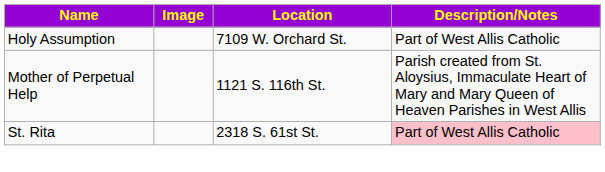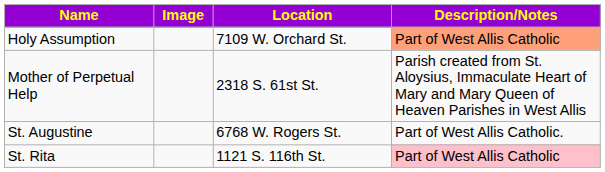 <table class="wikitable sortable" style="width:75%">
 <tr>
 <th style="background:darkviolet; color:yellow;" width="25%"><strong>Name</strong></th>
 <th style="background:darkviolet; color:yellow;" width="10%"><strong>Image</strong></th>
 <th style="background:darkviolet; color:yellow;" width="30%"><strong>Location</strong></th>
 <th style="background:darkviolet; color:yellow;" width="35%"><strong>Description/Notes</strong></th>
 </tr>
 <tr>
 <td>Holy Assumption</td>
 <td></td>
 <td>7109 W. Orchard St.</td>
-<td>Part of West Allis Catholic</td>
+<td style="background: lightsalmon;">Part of West Allis Catholic</td>
 </tr>
 <tr>
 <td>Mother of Perpetual Help</td>
 <td></td>
-<td>1121 S. 116th St.</td>
+<td>2318 S. 61st St.</td>
 <td>Parish created from St. Aloysius, Immaculate Heart of Mary and Mary Queen of Heaven Parishes in West Allis</td>
+</tr>
+<tr>
+<td>St. Augustine</td>
+<td></td>
+<td>6768 W. Rogers St.</td>
+<td>Part of West Allis Catholic.</td>
 </tr>
 <tr>
 <td>St. Rita</td>
 <td></td>
-<td>2318 S. 61st St.</td>
+<td>1121 S. 116th St.</td>
 <td style="background: pink;">Part of West Allis Catholic</td>
 </tr>
 </table>
